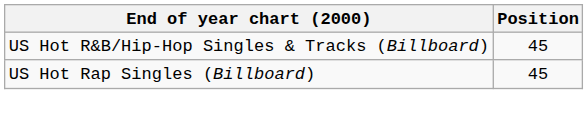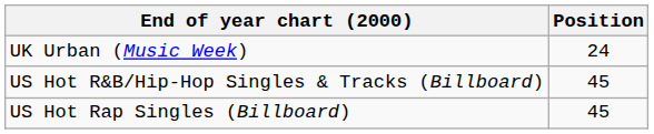 <table class="wikitable sortable">
 <tr>
 <th align="left">End of year chart (2000)</th>
 <th align="center">Position</th>
+</tr>
+<tr>
+<td>UK Urban (<em><a href='#'>Music Week</a></em>)</td>
+<td align="center">24</td>
 </tr>
 <tr>
 <td>US Hot R&B/Hip-Hop Singles & Tracks (<em>Billboard</em>)</td>
 <td align="center">45</td>
 </tr>
 <tr>
 <td>US Hot Rap Singles (<em>Billboard</em>)</td>
 <td align="center">45</td>
 </tr>
 </table>
